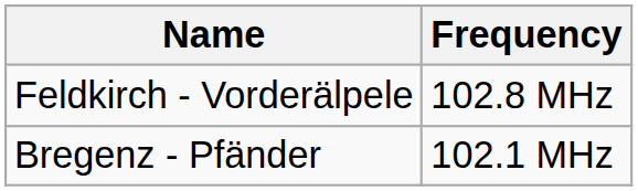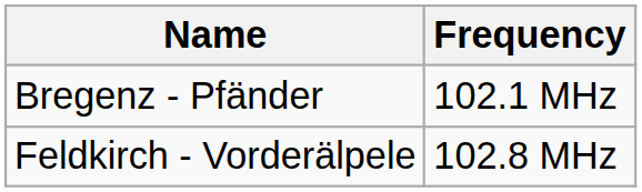 <table class="wikitable">
 <tr>
 <th class="hintergrundfarbe5">Name</th>
 <th class="hintergrundfarbe5">Frequency</th>
 </tr>
 <tr>
+<td>Bregenz - Pfänder</td>
+<td>102.1 MHz</td>
+</tr>
+<tr>
 <td>Feldkirch - Vorderälpele</td>
 <td>102.8 MHz</td>
 </tr>
-<tr>
-<td>Bregenz - Pfänder</td>
-<td>102.1 MHz</td>
-</tr>
 </table>
